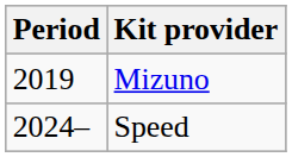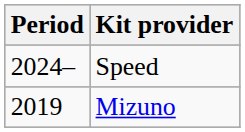 <table class="wikitable" style="text-align: left">
 <tr>
 <th>Period</th>
 <th>Kit provider</th>
 </tr>
 <tr>
+<td>2024–</td>
+<td>Speed</td>
+</tr>
+<tr>
 <td>2019</td>
 <td><a href='#'>Mizuno</a></td>
 </tr>
-<tr>
-<td>2024–</td>
-<td>Speed</td>
-</tr>
 </table>
